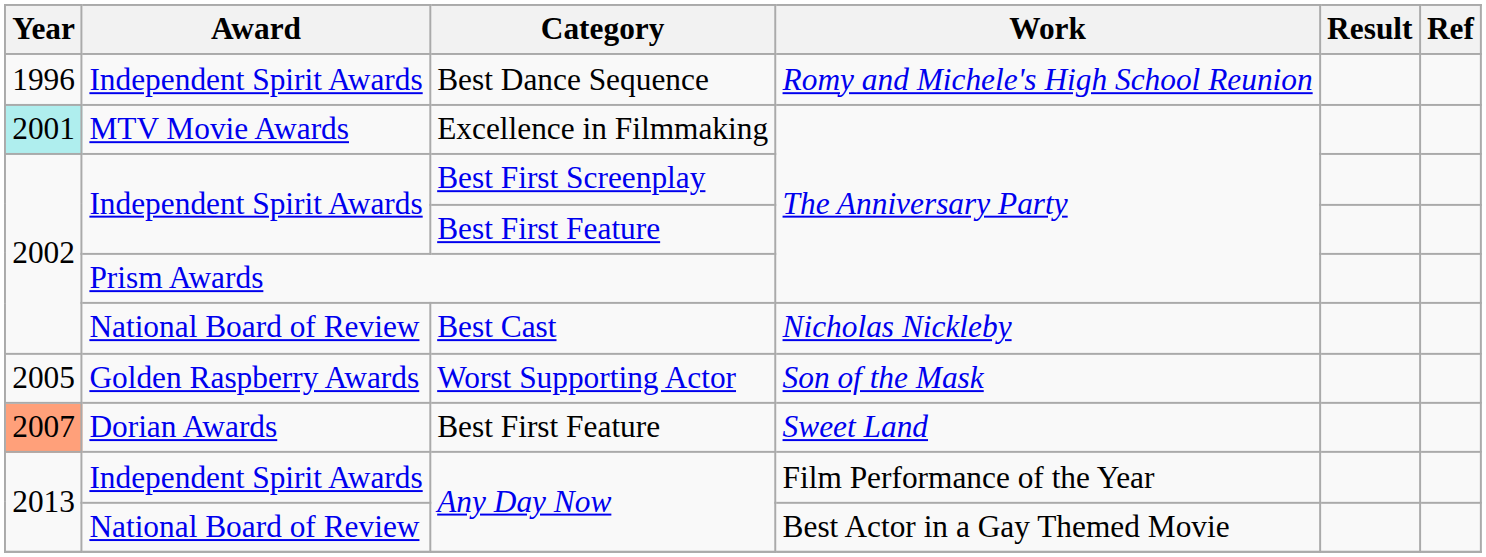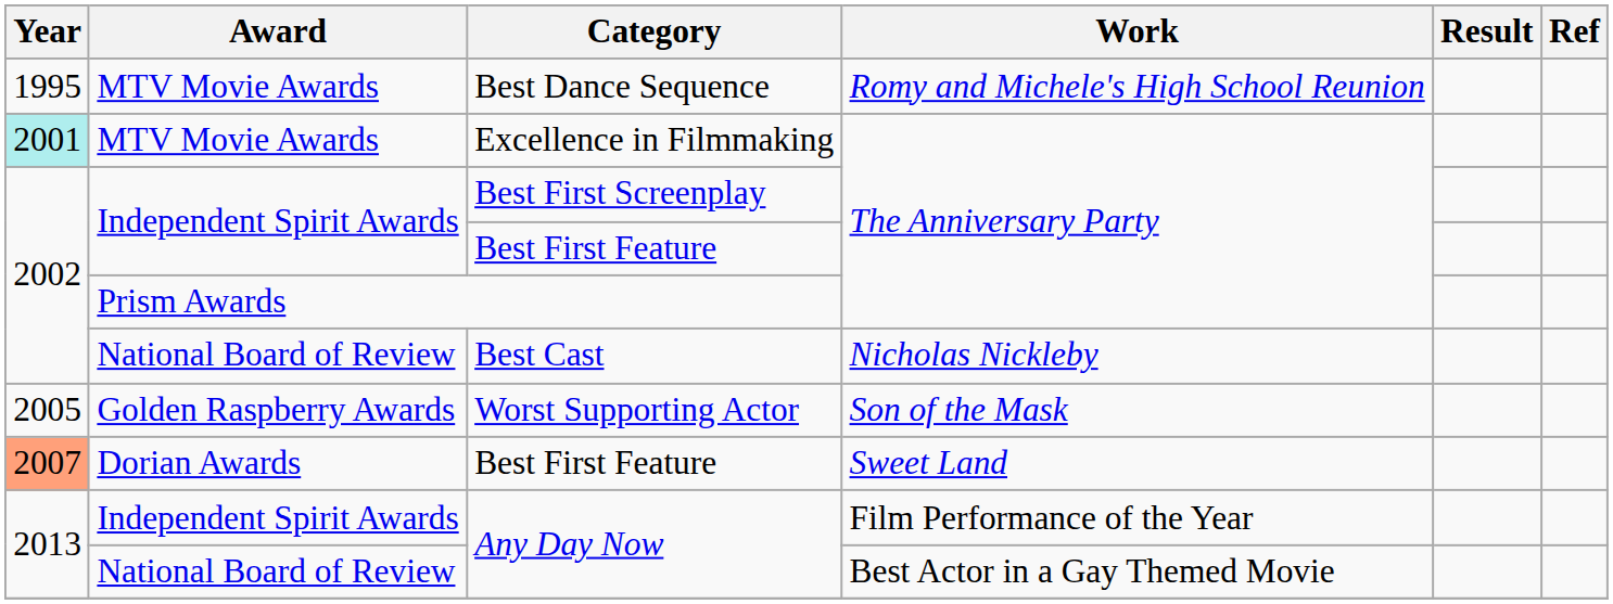 <table class="wikitable plainrowheaders">
 <tr>
 <th>Year</th>
 <th>Award</th>
 <th>Category</th>
 <th>Work</th>
 <th>Result</th>
 <th>Ref</th>
 </tr>
 <tr>
-<td>1996</td>
-<td><a href='#'>Independent Spirit Awards</a></td>
+<td>1995</td>
+<td><a href='#'>MTV Movie Awards</a></td>
 <td>Best Dance Sequence</td>
 <td><em><a href='#'>Romy and Michele's High School Reunion</a></em></td>
 <td></td>
 <td></td>
 </tr>
 <tr>
 <td style="background: paleturquoise;">2001</td>
 <td><a href='#'>MTV Movie Awards</a></td>
 <td>Excellence in Filmmaking</td>
 <td rowspan="4"><em><a href='#'>The Anniversary Party</a></em></td>
 <td></td>
 <td></td>
 </tr>
 <tr>
 <td rowspan="4">2002</td>
 <td rowspan="2"><a href='#'>Independent Spirit Awards</a></td>
 <td><a href='#'>Best First Screenplay</a></td>
 <td></td>
 <td></td>
 </tr>
 <tr>
 <td><a href='#'>Best First Feature</a></td>
 <td></td>
 <td></td>
 </tr>
 <tr>
 <td colspan="2"><a href='#'>Prism Awards</a></td>
 <td></td>
 <td></td>
 </tr>
 <tr>
 <td><a href='#'>National Board of Review</a></td>
 <td><a href='#'>Best Cast</a></td>
 <td><em><a href='#'>Nicholas Nickleby</a></em></td>
 <td></td>
 <td></td>
 </tr>
 <tr>
 <td>2005</td>
 <td><a href='#'>Golden Raspberry Awards</a></td>
 <td><a href='#'>Worst Supporting Actor</a></td>
 <td><em><a href='#'>Son of the Mask</a></em></td>
 <td></td>
 <td></td>
 </tr>
 <tr>
 <td style="background: lightsalmon;">2007</td>
 <td><a href='#'>Dorian Awards</a></td>
 <td>Best First Feature</td>
 <td><em><a href='#'>Sweet Land</a></em></td>
 <td></td>
 <td></td>
 </tr>
 <tr>
 <td rowspan="2">2013</td>
 <td><a href='#'>Independent Spirit Awards</a></td>
 <td rowspan="2"><em><a href='#'>Any Day Now</a></em></td>
 <td>Film Performance of the Year</td>
 <td></td>
 <td></td>
 </tr>
 <tr>
 <td><a href='#'>National Board of Review</a></td>
 <td>Best Actor in a Gay Themed Movie</td>
 <td></td>
 <td></td>
 </tr>
 <tr>
 </tr>
 </table>
